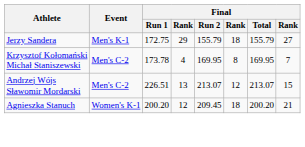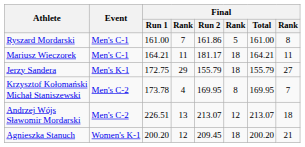 <table class="wikitable" style="font-size:90%">
 <tr>
 <th rowspan="2">Athlete</th>
 <th rowspan="2">Event</th>
 <th colspan="6">Final</th>
 </tr>
 <tr style="font-size:95%">
 <th>Run 1</th>
 <th>Rank</th>
 <th>Run 2</th>
 <th>Rank</th>
 <th>Total</th>
 <th>Rank</th>
+</tr>
+<tr align=center>
+<td align=left><a href='#'>Ryszard Mordarski</a></td>
+<td align=left><a href='#'>Men's C-1</a></td>
+<td>161.00</td>
+<td>7</td>
+<td>161.86</td>
+<td>5</td>
+<td>161.00</td>
+<td>8</td>
+</tr>
+<tr align=center>
+<td align=left><a href='#'>Mariusz Wieczorek</a></td>
+<td align=left><a href='#'>Men's C-1</a></td>
+<td>164.21</td>
+<td>11</td>
+<td>181.17</td>
+<td>18</td>
+<td>164.21</td>
+<td>11</td>
 </tr>
 <tr align=center>
 <td align=left><a href='#'>Jerzy Sandera</a></td>
 <td align=left><a href='#'>Men's K-1</a></td>
 <td>172.75</td>
 <td>29</td>
 <td>155.79</td>
 <td>18</td>
 <td>155.79</td>
 <td>27</td>
 </tr>
 <tr align=center>
 <td align=left><a href='#'>Krzysztof Kołomański</a><br> <a href='#'>Michał Staniszewski</a></td>
 <td align=left><a href='#'>Men's C-2</a></td>
 <td>173.78</td>
 <td>4</td>
 <td>169.95</td>
 <td>8</td>
 <td>169.95</td>
 <td>7</td>
 </tr>
 <tr align=center>
 <td align=left><a href='#'>Andrzej Wójs</a><br> <a href='#'>Sławomir Mordarski</a></td>
 <td align=left><a href='#'>Men's C-2</a></td>
 <td>226.51</td>
 <td>13</td>
 <td>213.07</td>
 <td>12</td>
 <td>213.07</td>
-<td>15</td>
+<td>18</td>
 </tr>
 <tr align=center>
 <td align=left><a href='#'>Agnieszka Stanuch</a></td>
 <td align=left><a href='#'>Women's K-1</a></td>
 <td>200.20</td>
 <td>12</td>
 <td>209.45</td>
 <td>18</td>
 <td>200.20</td>
 <td>21</td>
 </tr>
 </table>
